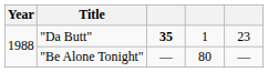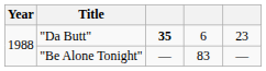 <table class="wikitable">
 <tr>
 <th>Year</th>
 <th>Title</th>
 <th width="40"></th>
 <th width="40"></th>
 <th width="40"></th>
 </tr>
 <tr>
 <td rowspan="3">1988</td>
 <td>"Da Butt"</td>
 <td align="center"><strong>35</strong></td>
-<td align="center">1</td>
+<td align="center">6</td>
 <td align="center">23</td>
 </tr>
 <tr>
 <td>"Be Alone Tonight"</td>
 <td align="center">—</td>
-<td align="center">80</td>
+<td align="center">83</td>
 <td align="center">—</td>
 </tr>
 </table>
